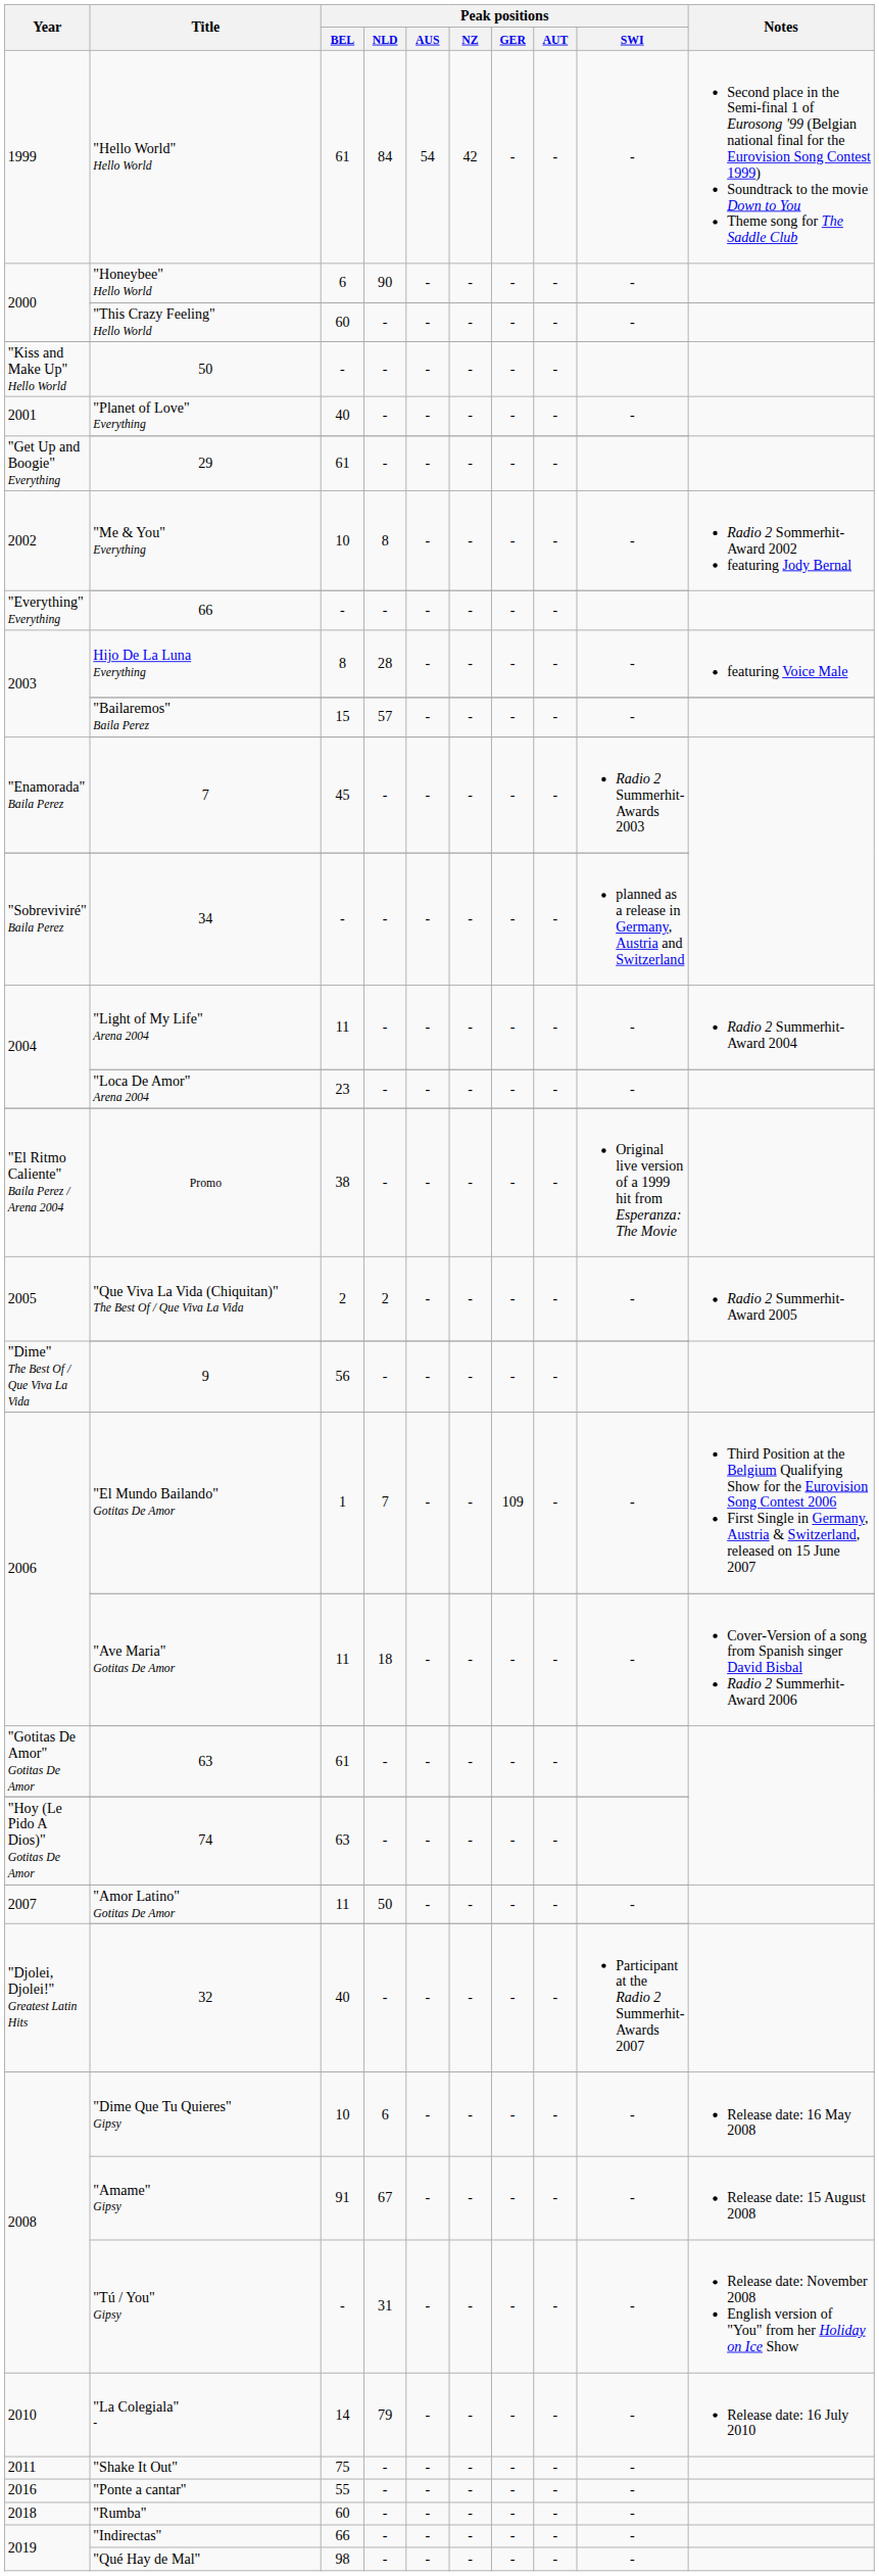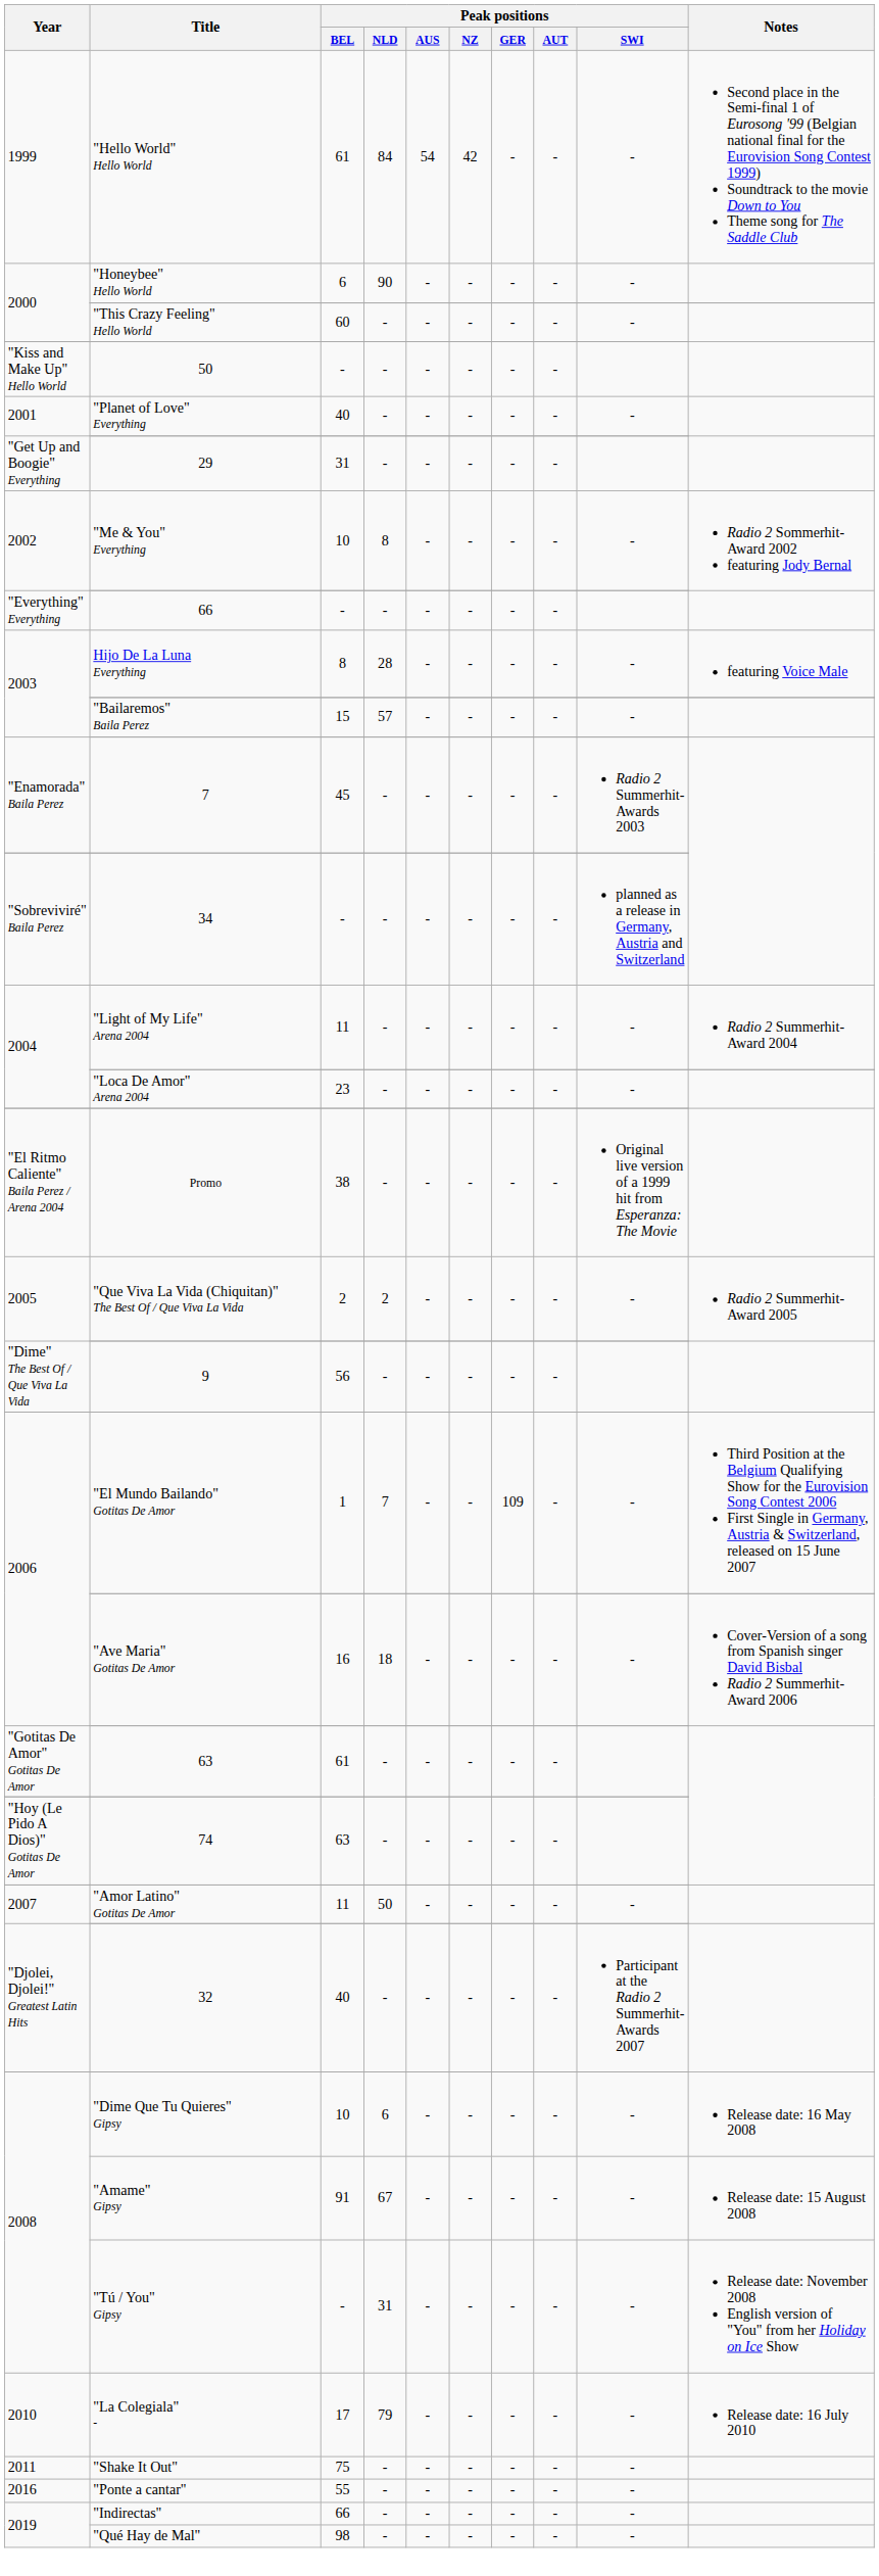 <table class="wikitable">
 <tr>
 <th width="20" rowspan="2">Year</th>
 <th width="250" rowspan="2">Title</th>
 <th colspan="7">Peak positions</th>
 <th width="200" rowspan="2">Notes</th>
 </tr>
 <tr bgcolor="#EEEEEE">
 <th width="40"><small><a href='#'>BEL</a></small></th>
 <th width="40"><small><a href='#'>NLD</a></small></th>
 <th width="40"><small><a href='#'>AUS</a></small><br></th>
 <th width="40"><small><a href='#'>NZ</a></small></th>
 <th width="40"><small><a href='#'>GER</a></small></th>
 <th width="40"><small><a href='#'>AUT</a></small></th>
 <th width="40"><small><a href='#'>SWI</a></small></th>
 </tr>
 <tr>
 <td>1999</td>
 <td>"Hello World"<br><small><em>Hello World</em></small></td>
 <td align="center">61</td>
 <td align="center">84</td>
 <td align="center">54</td>
 <td align="center">42</td>
 <td align="center">-</td>
 <td align="center">-</td>
 <td align="center">-</td>
 <td><br><ul><li>Second place in the Semi-final 1 of <em>Eurosong '99</em> (Belgian national final for the <a href='#'>Eurovision Song Contest 1999</a>)</li><li>Soundtrack to the movie <em><a href='#'>Down to You</a></em></li><li>Theme song for <em><a href='#'>The Saddle Club</a></em></li></ul></td>
 </tr>
 <tr>
 <td rowspan="3">2000</td>
 <td>"Honeybee"<br><small><em>Hello World</em></small></td>
 <td align="center">6</td>
 <td align="center">90</td>
 <td align="center">-</td>
 <td align="center">-</td>
 <td align="center">-</td>
 <td align="center">-</td>
 <td align="center">-</td>
 <td></td>
 </tr>
 <tr>
 </tr>
 <tr>
 <td>"This Crazy Feeling"<br><small><em>Hello World</em></small></td>
 <td align="center">60</td>
 <td align="center">-</td>
 <td align="center">-</td>
 <td align="center">-</td>
 <td align="center">-</td>
 <td align="center">-</td>
 <td align="center">-</td>
 <td></td>
 </tr>
 <tr>
 </tr>
 <tr>
 <td>"Kiss and Make Up"<br><small><em>Hello World</em></small></td>
 <td align="center">50</td>
 <td align="center">-</td>
 <td align="center">-</td>
 <td align="center">-</td>
 <td align="center">-</td>
 <td align="center">-</td>
 <td align="center">-</td>
 <td></td>
 </tr>
 <tr>
 <td rowspan="2">2001</td>
 <td>"Planet of Love"<br><small><em>Everything</em></small></td>
 <td align="center">40</td>
 <td align="center">-</td>
 <td align="center">-</td>
 <td align="center">-</td>
 <td align="center">-</td>
 <td align="center">-</td>
 <td align="center">-</td>
 <td></td>
 </tr>
 <tr>
 </tr>
 <tr>
 <td>"Get Up and Boogie"<br><small><em>Everything</em></small></td>
 <td align="center">29</td>
-<td align="center">61</td>
+<td align="center">31</td>
 <td align="center">-</td>
 <td align="center">-</td>
 <td align="center">-</td>
 <td align="center">-</td>
 <td align="center">-</td>
 <td></td>
 </tr>
 <tr>
 <td rowspan="2">2002</td>
 <td>"Me & You"<br><small><em>Everything</em></small></td>
 <td align="center">10</td>
 <td align="center">8</td>
 <td align="center">-</td>
 <td align="center">-</td>
 <td align="center">-</td>
 <td align="center">-</td>
 <td align="center">-</td>
 <td><br><ul><li><em>Radio 2</em> Sommerhit-Award 2002</li><li>featuring <a href='#'>Jody Bernal</a></li></ul></td>
 </tr>
 <tr>
 </tr>
 <tr>
 <td>"Everything"<br><small><em>Everything</em></small></td>
 <td align="center">66</td>
 <td align="center">-</td>
 <td align="center">-</td>
 <td align="center">-</td>
 <td align="center">-</td>
 <td align="center">-</td>
 <td align="center">-</td>
 <td></td>
 </tr>
 <tr>
 <td rowspan="4">2003</td>
 <td><a href='#'>Hijo De La Luna</a><br><small><em>Everything</em></small></td>
 <td align="center">8</td>
 <td align="center">28</td>
 <td align="center">-</td>
 <td align="center">-</td>
 <td align="center">-</td>
 <td align="center">-</td>
 <td align="center">-</td>
 <td><br><ul><li>featuring <a href='#'>Voice Male</a></li></ul></td>
 </tr>
 <tr>
 </tr>
 <tr>
 <td>"Bailaremos"<br><small><em>Baila Perez</em></small></td>
 <td align="center">15</td>
 <td align="center">57</td>
 <td align="center">-</td>
 <td align="center">-</td>
 <td align="center">-</td>
 <td align="center">-</td>
 <td align="center">-</td>
 <td></td>
 </tr>
 <tr>
 </tr>
 <tr>
 <td>"Enamorada"<br><small><em>Baila Perez</em></small></td>
 <td align="center">7</td>
 <td align="center">45</td>
 <td align="center">-</td>
 <td align="center">-</td>
 <td align="center">-</td>
 <td align="center">-</td>
 <td align="center">-</td>
 <td><br><ul><li><em>Radio 2</em> Summerhit-Awards 2003</li></ul></td>
 </tr>
 <tr>
 </tr>
 <tr>
 <td>"Sobreviviré"<br><small><em>Baila Perez</em></small></td>
 <td align="center">34</td>
 <td align="center">-</td>
 <td align="center">-</td>
 <td align="center">-</td>
 <td align="center">-</td>
 <td align="center">-</td>
 <td align="center">-</td>
 <td><br><ul><li>planned as a release in <a href='#'>Germany</a>, <a href='#'>Austria</a> and <a href='#'>Switzerland</a></li></ul></td>
 </tr>
 <tr>
 <td rowspan="3">2004</td>
 <td>"Light of My Life"<br><small><em>Arena 2004</em></small></td>
 <td align="center">11</td>
 <td align="center">-</td>
 <td align="center">-</td>
 <td align="center">-</td>
 <td align="center">-</td>
 <td align="center">-</td>
 <td align="center">-</td>
 <td><br><ul><li><em>Radio 2</em> Summerhit-Award 2004</li></ul></td>
 </tr>
 <tr>
 </tr>
 <tr>
 <td>"Loca De Amor"<br><small><em>Arena 2004</em></small></td>
 <td align="center">23</td>
 <td align="center">-</td>
 <td align="center">-</td>
 <td align="center">-</td>
 <td align="center">-</td>
 <td align="center">-</td>
 <td align="center">-</td>
 <td></td>
 </tr>
 <tr>
 </tr>
 <tr>
 <td>"El Ritmo Caliente"<br><small><em>Baila Perez / Arena 2004</em></small></td>
 <td align="center"><small>Promo</small></td>
 <td align="center">38</td>
 <td align="center">-</td>
 <td align="center">-</td>
 <td align="center">-</td>
 <td align="center">-</td>
 <td align="center">-</td>
 <td><br><ul><li>Original live version of a 1999 hit from <em>Esperanza: The Movie</em></li></ul></td>
 </tr>
 <tr>
 <td rowspan="2">2005</td>
 <td>"Que Viva La Vida (Chiquitan)"<br><small><em>The Best Of / Que Viva La Vida</em></small></td>
 <td align="center">2</td>
 <td align="center">2</td>
 <td align="center">-</td>
 <td align="center">-</td>
 <td align="center">-</td>
 <td align="center">-</td>
 <td align="center">-</td>
 <td><br><ul><li><em>Radio 2</em> Summerhit-Award 2005</li></ul></td>
 </tr>
 <tr>
 </tr>
 <tr>
 <td>"Dime"<br><small><em>The Best Of / Que Viva La Vida</em></small></td>
 <td align="center">9</td>
 <td align="center">56</td>
 <td align="center">-</td>
 <td align="center">-</td>
 <td align="center">-</td>
 <td align="center">-</td>
 <td align="center">-</td>
 <td></td>
 </tr>
 <tr>
 </tr>
 <tr>
 <td rowspan="4">2006</td>
 <td>"El Mundo Bailando"<br><small><em>Gotitas De Amor</em></small></td>
 <td align="center">1</td>
 <td align="center">7</td>
 <td align="center">-</td>
 <td align="center">-</td>
 <td align="center">109</td>
 <td align="center">-</td>
 <td align="center">-</td>
 <td><br><ul><li>Third Position at the <a href='#'>Belgium</a> Qualifying Show for the <a href='#'>Eurovision Song Contest 2006</a></li><li>First Single in <a href='#'>Germany</a>, <a href='#'>Austria</a> & <a href='#'>Switzerland</a>, released on 15 June 2007</li></ul></td>
 </tr>
 <tr>
 </tr>
 <tr>
 <td>"Ave Maria"<br><small><em>Gotitas De Amor</em></small></td>
-<td align="center">11</td>
+<td align="center">16</td>
 <td align="center">18</td>
 <td align="center">-</td>
 <td align="center">-</td>
 <td align="center">-</td>
 <td align="center">-</td>
 <td align="center">-</td>
 <td><br><ul><li>Cover-Version of a song from Spanish singer <a href='#'>David Bisbal</a></li><li><em>Radio 2</em> Summerhit-Award 2006</li></ul></td>
 </tr>
 <tr>
 </tr>
 <tr>
 <td>"Gotitas De Amor"<br><small><em>Gotitas De Amor</em></small></td>
 <td align="center">63</td>
 <td align="center">61</td>
 <td align="center">-</td>
 <td align="center">-</td>
 <td align="center">-</td>
 <td align="center">-</td>
 <td align="center">-</td>
 <td></td>
 </tr>
 <tr>
 </tr>
 <tr>
 <td>"Hoy (Le Pido A Dios)"<br><small><em>Gotitas De Amor</em></small></td>
 <td align="center">74</td>
 <td align="center">63</td>
 <td align="center">-</td>
 <td align="center">-</td>
 <td align="center">-</td>
 <td align="center">-</td>
 <td align="center">-</td>
 <td></td>
 </tr>
 <tr>
 </tr>
 <tr>
 <td rowspan="2">2007</td>
 <td>"Amor Latino"<br><small><em>Gotitas De Amor</em></small></td>
 <td align="center">11</td>
 <td align="center">50</td>
 <td align="center">-</td>
 <td align="center">-</td>
 <td align="center">-</td>
 <td align="center">-</td>
 <td align="center">-</td>
 <td></td>
 </tr>
 <tr>
 </tr>
 <tr>
 <td>"Djolei, Djolei!"<br><small><em>Greatest Latin Hits</em></small></td>
 <td align="center">32</td>
 <td align="center">40</td>
 <td align="center">-</td>
 <td align="center">-</td>
 <td align="center">-</td>
 <td align="center">-</td>
 <td align="center">-</td>
 <td><br><ul><li>Participant at the <em>Radio 2</em> Summerhit-Awards 2007</li></ul></td>
 </tr>
 <tr>
 </tr>
 <tr>
 <td rowspan="3">2008</td>
 <td>"Dime Que Tu Quieres"<br><small><em>Gipsy</em></small></td>
 <td align="center">10</td>
 <td align="center">6</td>
 <td align="center">-</td>
 <td align="center">-</td>
 <td align="center">-</td>
 <td align="center">-</td>
 <td align="center">-</td>
 <td><br><ul><li>Release date: 16 May 2008</li></ul></td>
 </tr>
 <tr>
 <td>"Amame"<br><small><em>Gipsy</em></small></td>
 <td align="center">91</td>
 <td align="center">67</td>
 <td align="center">-</td>
 <td align="center">-</td>
 <td align="center">-</td>
 <td align="center">-</td>
 <td align="center">-</td>
 <td><br><ul><li>Release date: 15 August 2008</li></ul></td>
 </tr>
 <tr>
 <td>"Tú / You"<br><small><em>Gipsy</em></small></td>
 <td align="center">-</td>
 <td align="center">31</td>
 <td align="center">-</td>
 <td align="center">-</td>
 <td align="center">-</td>
 <td align="center">-</td>
 <td align="center">-</td>
 <td><br><ul><li>Release date: November 2008</li><li>English version of "You" from her <em><a href='#'>Holiday on Ice</a></em> Show</li></ul></td>
 </tr>
 <tr>
 <td>2010</td>
 <td>"La Colegiala"<br><small><em>-</em></small></td>
-<td align="center">14</td>
+<td align="center">17</td>
 <td align="center">79</td>
 <td align="center">-</td>
 <td align="center">-</td>
 <td align="center">-</td>
 <td align="center">-</td>
 <td align="center">-</td>
 <td><br><ul><li>Release date: 16 July 2010</li></ul></td>
 </tr>
 <tr>
 <td>2011</td>
 <td>"Shake It Out"</td>
 <td align="center">75</td>
 <td align="center">-</td>
 <td align="center">-</td>
 <td align="center">-</td>
 <td align="center">-</td>
 <td align="center">-</td>
 <td align="center">-</td>
 <td></td>
 </tr>
 <tr>
 <td>2016</td>
 <td>"Ponte a cantar"</td>
 <td align="center">55</td>
 <td align="center">-</td>
 <td align="center">-</td>
 <td align="center">-</td>
 <td align="center">-</td>
 <td align="center">-</td>
 <td align="center">-</td>
 <td></td>
 </tr>
 <tr>
-<td>2018</td>
-<td>"Rumba"</td>
-<td align="center">60</td>
-<td align="center">-</td>
-<td align="center">-</td>
-<td align="center">-</td>
-<td align="center">-</td>
-<td align="center">-</td>
-<td align="center">-</td>
-<td></td>
-</tr>
-<tr>
 <td rowspan="2">2019</td>
 <td>"Indirectas"</td>
 <td align="center">66<br></td>
 <td align="center">-</td>
 <td align="center">-</td>
 <td align="center">-</td>
 <td align="center">-</td>
 <td align="center">-</td>
 <td align="center">-</td>
 <td></td>
 </tr>
 <tr>
 <td>"Qué Hay de Mal"<br></td>
 <td align="center">98<br></td>
 <td align="center">-</td>
 <td align="center">-</td>
 <td align="center">-</td>
 <td align="center">-</td>
 <td align="center">-</td>
 <td align="center">-</td>
 <td></td>
 </tr>
 </table>
